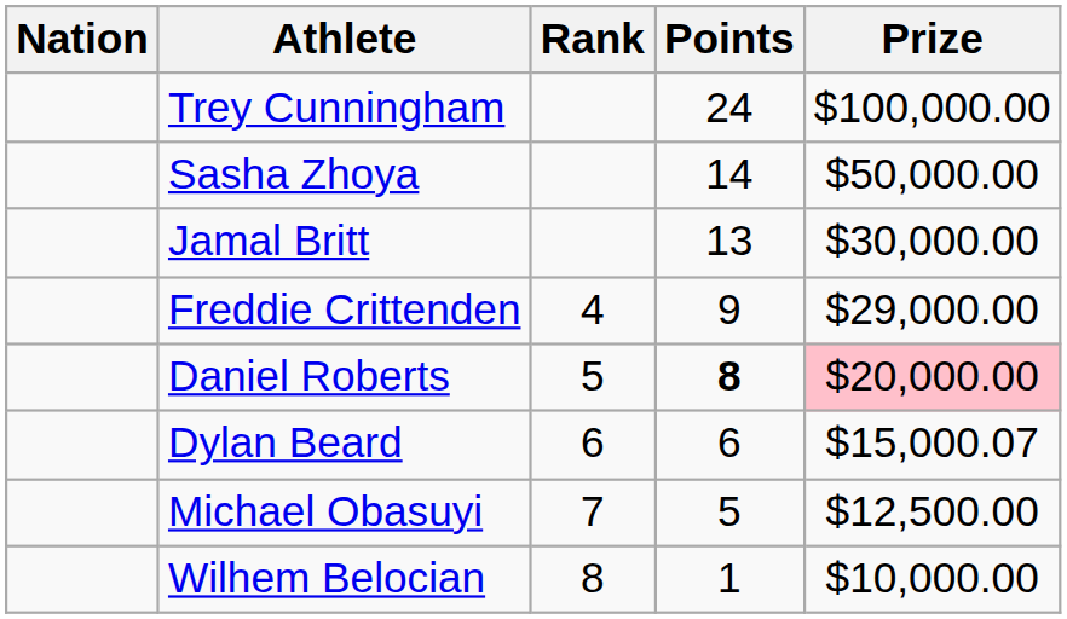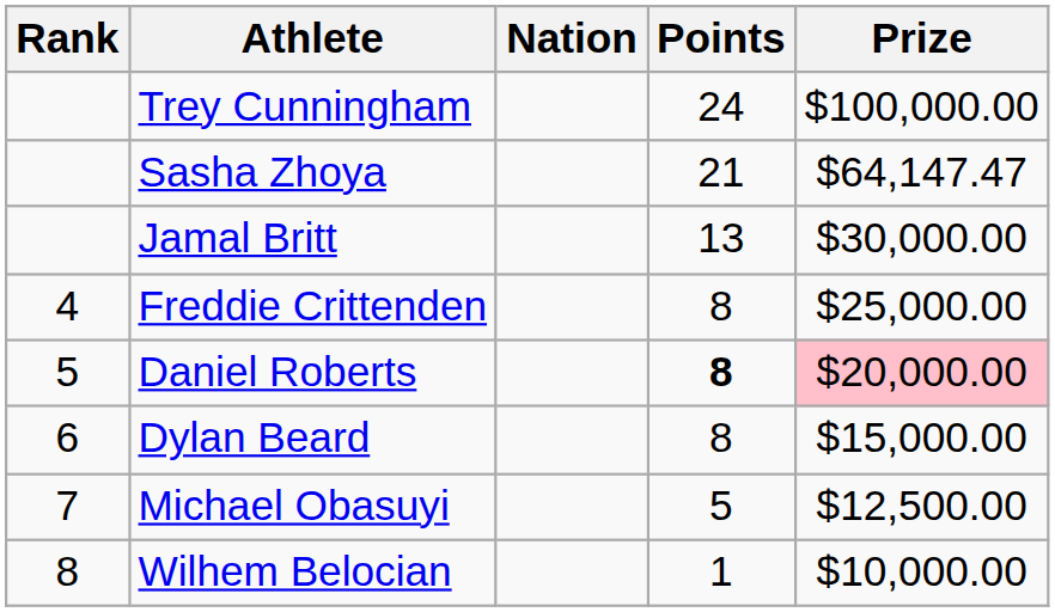 <table class="wikitable mw-datatable sortable" style="text-align:center;">
 <tr>
+<th scope="col" style="width: 10px;">Rank</th>
+<th scope="col">Athlete</th>
 <th scope="col">Nation</th>
-<th scope="col">Athlete</th>
-<th scope="col" style="width: 10px;">Rank</th>
 <th scope="col">Points</th>
 <th scope="col">Prize</th>
 </tr>
 <tr>
+<td></td>
+<td align=left><a href='#'>Trey Cunningham</a> </td>
 <td align=left></td>
-<td align=left><a href='#'>Trey Cunningham</a> </td>
-<td></td>
 <td>24</td>
 <td>$100,000.00</td>
 </tr>
 <tr>
+<td></td>
+<td align=left><a href='#'>Sasha Zhoya</a> </td>
 <td align=left></td>
-<td align=left><a href='#'>Sasha Zhoya</a> </td>
-<td></td>
-<td>14</td>
-<td>$50,000.00</td>
+<td>21</td>
+<td>$64,147.47</td>
 </tr>
 <tr>
+<td></td>
+<td align=left><a href='#'>Jamal Britt</a> </td>
 <td align=left></td>
-<td align=left><a href='#'>Jamal Britt</a> </td>
-<td></td>
 <td>13</td>
 <td>$30,000.00</td>
 </tr>
 <tr>
+<td>4</td>
+<td align=left><a href='#'>Freddie Crittenden</a> </td>
 <td align=left></td>
-<td align=left><a href='#'>Freddie Crittenden</a> </td>
-<td>4</td>
-<td>9</td>
-<td>$29,000.00</td>
+<td>8</td>
+<td>$25,000.00</td>
 </tr>
 <tr>
+<td>5</td>
+<td align=left><a href='#'>Daniel Roberts</a> </td>
 <td align=left></td>
-<td align=left><a href='#'>Daniel Roberts</a> </td>
-<td>5</td>
 <td><strong>8</strong></td>
 <td style="background: pink;">$20,000.00</td>
 </tr>
 <tr>
+<td>6</td>
+<td align=left><a href='#'>Dylan Beard</a> </td>
 <td align=left></td>
-<td align=left><a href='#'>Dylan Beard</a> </td>
-<td>6</td>
-<td>6</td>
-<td>$15,000.07</td>
+<td>8</td>
+<td>$15,000.00</td>
 </tr>
 <tr>
+<td>7</td>
+<td align=left><a href='#'>Michael Obasuyi</a> </td>
 <td align=left></td>
-<td align=left><a href='#'>Michael Obasuyi</a> </td>
-<td>7</td>
 <td>5</td>
 <td>$12,500.00</td>
 </tr>
 <tr>
+<td>8</td>
+<td align=left><a href='#'>Wilhem Belocian</a> </td>
 <td align=left></td>
-<td align=left><a href='#'>Wilhem Belocian</a> </td>
-<td>8</td>
 <td>1</td>
 <td>$10,000.00</td>
 </tr>
 </table>
